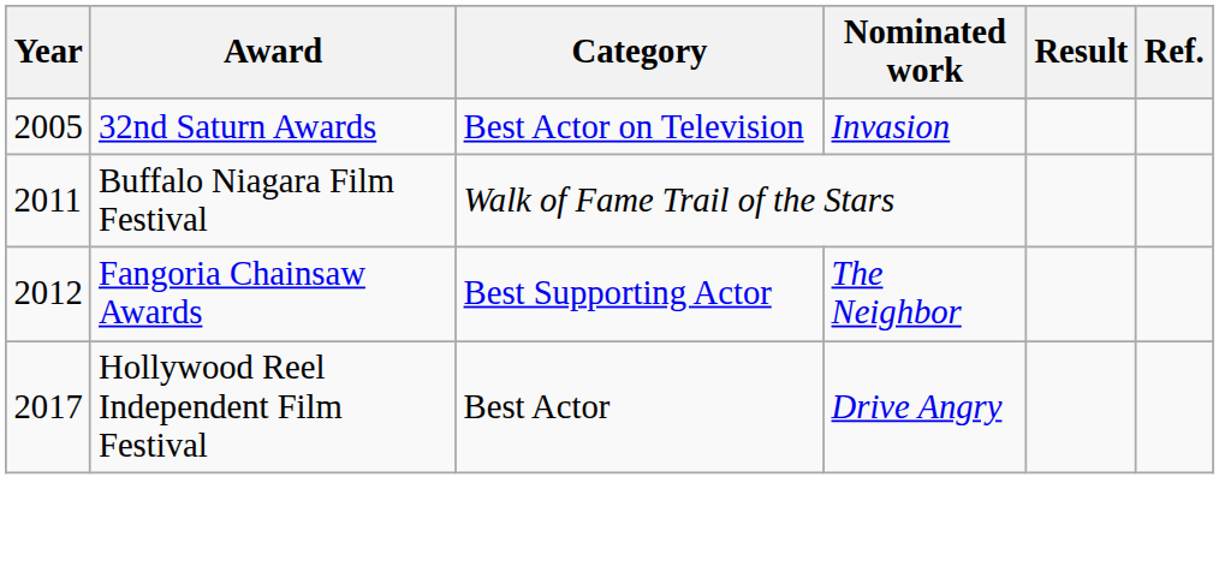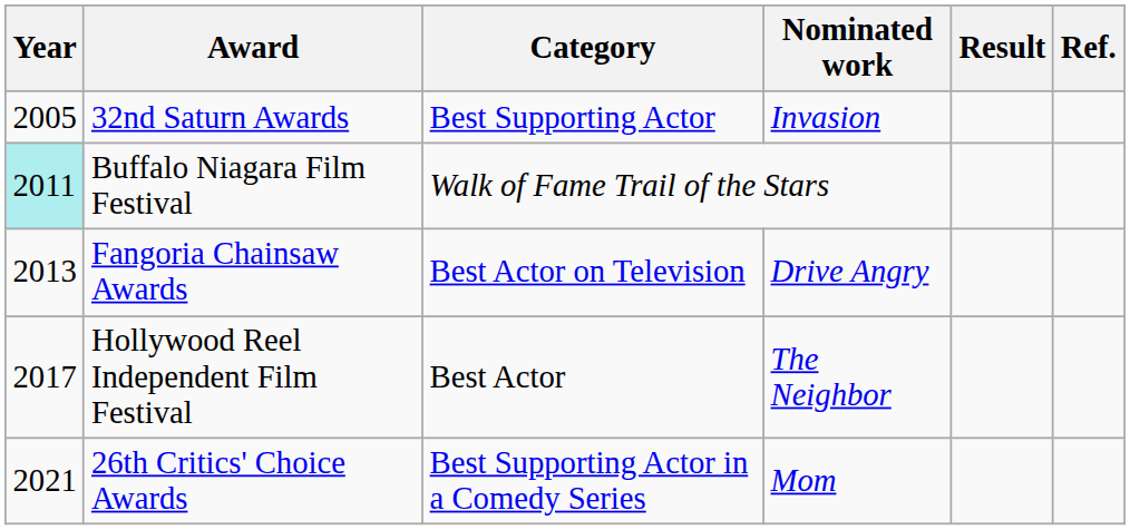 <table width="90%" class="wikitable">
 <tr>
 <th width="10">Year</th>
 <th width="330">Award</th>
 <th width="350">Category</th>
 <th width="110">Nominated work</th>
 <th width="30">Result</th>
 <th width="10">Ref.</th>
 </tr>
 <tr>
 <td>2005</td>
 <td><a href='#'>32nd Saturn Awards</a></td>
-<td><a href='#'>Best Actor on Television</a></td>
+<td><a href='#'>Best Supporting Actor</a></td>
 <td><em><a href='#'>Invasion</a></em></td>
 <td></td>
 <td></td>
 </tr>
 <tr>
-<td>2011</td>
+<td style="background: paleturquoise;">2011</td>
 <td>Buffalo Niagara Film Festival</td>
 <td colspan=2><em>Walk of Fame Trail of the Stars</em></td>
 <td></td>
 <td></td>
 </tr>
 <tr>
-<td>2012</td>
+<td>2013</td>
 <td><a href='#'>Fangoria Chainsaw Awards</a></td>
-<td><a href='#'>Best Supporting Actor</a></td>
-<td><em><a href='#'>The Neighbor</a></em></td>
+<td><a href='#'>Best Actor on Television</a></td>
+<td><em><a href='#'>Drive Angry</a></em></td>
 <td></td>
 <td></td>
 </tr>
 <tr>
 <td>2017</td>
 <td>Hollywood Reel Independent Film Festival</td>
 <td>Best Actor</td>
-<td><em><a href='#'>Drive Angry</a></em></td>
+<td><em><a href='#'>The Neighbor</a></em></td>
+<td></td>
+<td></td>
+</tr>
+<tr>
+<td>2021</td>
+<td><a href='#'>26th Critics' Choice Awards</a></td>
+<td><a href='#'>Best Supporting Actor in a Comedy Series</a></td>
+<td><em><a href='#'>Mom</a></em></td>
 <td></td>
 <td></td>
 </tr>
 </table>
